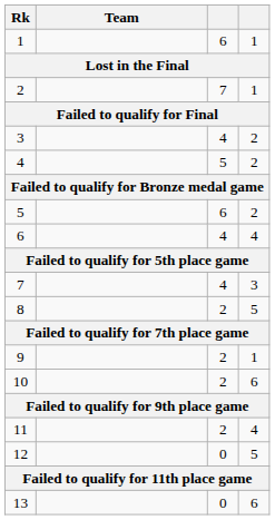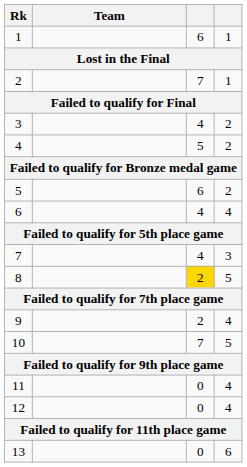 <table class=wikitable style="text-align:center; font-size:95%">
 <tr>
 <th width=25>Rk</th>
 <th width=170>Team</th>
 <th width=25></th>
 <th width=25></th>
 </tr>
 <tr>
 <td>1</td>
 <td align=left></td>
 <td>6</td>
 <td>1</td>
 </tr>
 <tr>
 <th colspan="8">Lost in the Final</th>
 </tr>
 <tr>
 <td>2</td>
 <td align=left></td>
 <td>7</td>
 <td>1</td>
 </tr>
 <tr>
 <th colspan="8">Failed to qualify for Final</th>
 </tr>
 <tr>
 <td>3</td>
 <td align=left></td>
 <td>4</td>
 <td>2</td>
 </tr>
 <tr>
 <td>4</td>
 <td align=left></td>
 <td>5</td>
 <td>2</td>
 </tr>
 <tr>
 <th colspan="8">Failed to qualify for Bronze medal game</th>
 </tr>
 <tr>
 <td>5</td>
 <td align=left></td>
 <td>6</td>
 <td>2</td>
 </tr>
 <tr>
 <td>6</td>
 <td align=left></td>
 <td>4</td>
 <td>4</td>
 </tr>
 <tr>
 <th colspan="8">Failed to qualify for 5th place game</th>
 </tr>
 <tr>
 <td>7</td>
 <td align=left></td>
 <td>4</td>
 <td>3</td>
 </tr>
 <tr>
 <td>8</td>
 <td align=left></td>
-<td>2</td>
+<td style="background: gold;">2</td>
 <td>5</td>
 </tr>
 <tr>
 <th colspan="8">Failed to qualify for 7th place game</th>
 </tr>
 <tr>
 <td>9</td>
 <td align=left></td>
 <td>2</td>
-<td>1</td>
+<td>4</td>
 </tr>
 <tr>
 <td>10</td>
 <td align=left></td>
-<td>2</td>
-<td>6</td>
+<td>7</td>
+<td>5</td>
 </tr>
 <tr>
 <th colspan="8">Failed to qualify for 9th place game</th>
 </tr>
 <tr>
 <td>11</td>
 <td align=left></td>
-<td>2</td>
+<td>0</td>
 <td>4</td>
 </tr>
 <tr>
 <td>12</td>
 <td align=left></td>
 <td>0</td>
-<td>5</td>
+<td>4</td>
 </tr>
 <tr>
 <th colspan="8">Failed to qualify for 11th place game</th>
 </tr>
 <tr>
 <td>13</td>
 <td align=left></td>
 <td>0</td>
 <td>6</td>
 </tr>
 </table>
